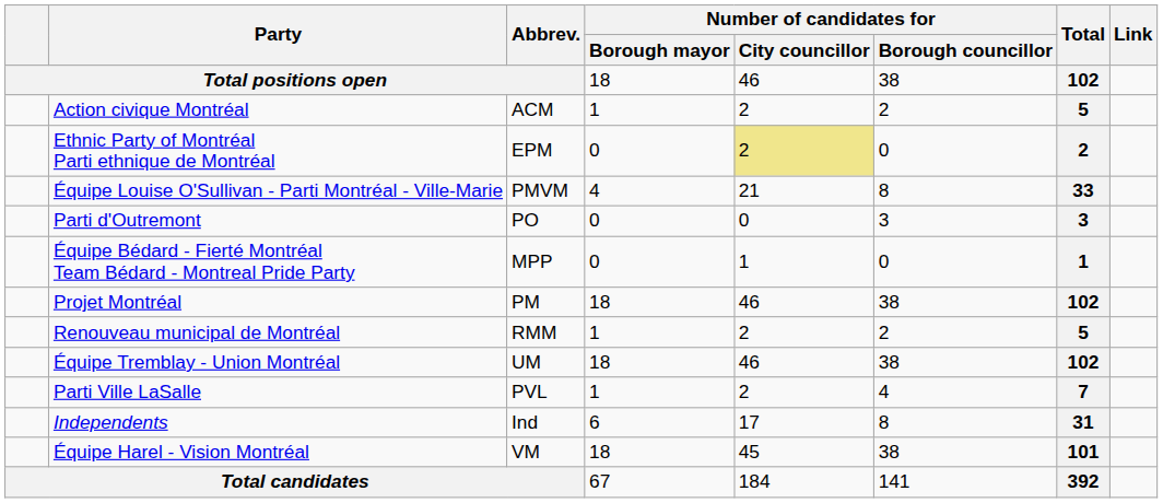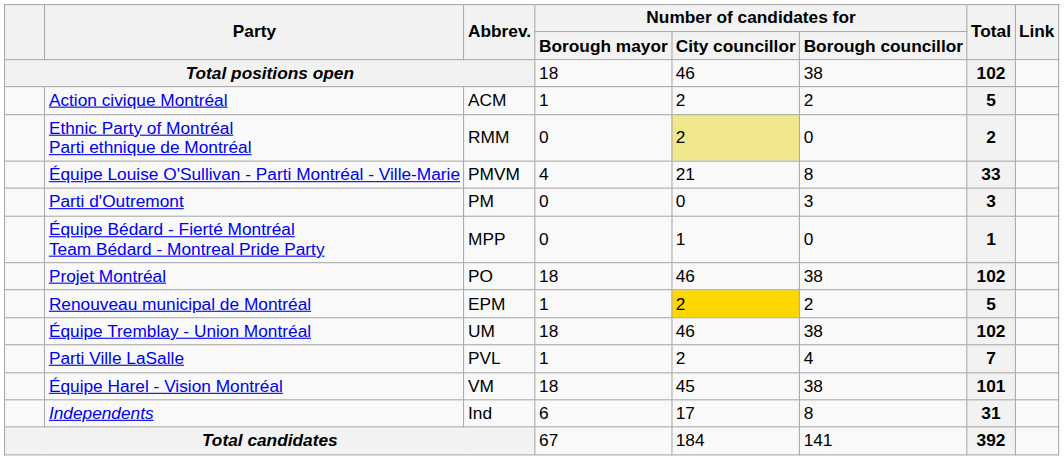 <table class="wikitable" border="1">
 <tr>
 <th rowspan=2 width=30px> </th>
 <th rowspan=2>Party</th>
 <th rowspan=2>Abbrev.</th>
 <th colspan=3>Number of candidates for</th>
 <th rowspan=2>Total</th>
 <th rowspan=2>Link</th>
 </tr>
 <tr>
 <th>Borough mayor</th>
 <th>City councillor</th>
 <th>Borough councillor</th>
 </tr>
 <tr>
 <th colspan = 3><em>Total positions open</em></th>
 <td>18</td>
 <td>46</td>
 <td>38</td>
 <th>102</th>
 <td></td>
 </tr>
 <tr>
 <td> </td>
 <td><a href='#'>Action civique Montréal</a></td>
 <td>ACM</td>
 <td>1</td>
 <td>2</td>
 <td>2</td>
 <th>5</th>
 <td></td>
 </tr>
 <tr>
 <td> </td>
 <td><a href='#'>Ethnic Party of Montréal<br>Parti ethnique de Montréal</a></td>
-<td>EPM</td>
+<td>RMM</td>
 <td>0</td>
 <td style="background: khaki;">2</td>
 <td>0</td>
 <th>2</th>
 <td></td>
 </tr>
 <tr>
 <td> </td>
 <td><a href='#'>Équipe Louise O'Sullivan - Parti Montréal - Ville-Marie</a></td>
 <td>PMVM</td>
 <td>4</td>
 <td>21</td>
 <td>8</td>
 <th>33</th>
 <td></td>
 </tr>
 <tr>
 <td> </td>
 <td><a href='#'>Parti d'Outremont</a></td>
-<td>PO</td>
+<td>PM</td>
 <td>0</td>
 <td>0</td>
 <td>3</td>
 <th>3</th>
 <td></td>
 </tr>
 <tr>
 <td> </td>
 <td><a href='#'>Équipe Bédard - Fierté Montréal<br>Team Bédard - Montreal Pride Party</a></td>
 <td>MPP</td>
 <td>0</td>
 <td>1</td>
 <td>0</td>
 <th>1</th>
 <td></td>
 </tr>
 <tr>
 <td> </td>
 <td><a href='#'>Projet Montréal</a></td>
-<td>PM</td>
+<td>PO</td>
 <td>18</td>
 <td>46</td>
 <td>38</td>
 <th>102</th>
 <td></td>
 </tr>
 <tr>
 <td> </td>
 <td><a href='#'>Renouveau municipal de Montréal</a></td>
-<td>RMM</td>
+<td>EPM</td>
 <td>1</td>
-<td>2</td>
+<td style="background: gold;">2</td>
 <td>2</td>
 <th>5</th>
 <td></td>
 </tr>
 <tr>
 <td> </td>
 <td><a href='#'>Équipe Tremblay - Union Montréal</a></td>
 <td>UM</td>
 <td>18</td>
 <td>46</td>
 <td>38</td>
 <th>102</th>
 <td></td>
 </tr>
 <tr>
 <td> </td>
 <td><a href='#'>Parti Ville LaSalle</a></td>
 <td>PVL</td>
 <td>1</td>
 <td>2</td>
 <td>4</td>
 <th>7</th>
 <td></td>
 </tr>
 <tr>
 <td> </td>
+<td><a href='#'>Équipe Harel - Vision Montréal</a></td>
+<td>VM</td>
+<td>18</td>
+<td>45</td>
+<td>38</td>
+<th>101</th>
+<td></td>
+</tr>
+<tr>
+<td> </td>
 <td><em><a href='#'>Independents</a></em></td>
 <td>Ind</td>
 <td>6</td>
 <td>17</td>
 <td>8</td>
 <th>31</th>
-<td></td>
-</tr>
-<tr>
-<td> </td>
-<td><a href='#'>Équipe Harel - Vision Montréal</a></td>
-<td>VM</td>
-<td>18</td>
-<td>45</td>
-<td>38</td>
-<th>101</th>
 <td></td>
 </tr>
 <tr>
 <th colspan = 3><em>Total candidates</em></th>
 <td>67</td>
 <td>184</td>
 <td>141</td>
 <th>392</th>
 <td></td>
 </tr>
 </table>
